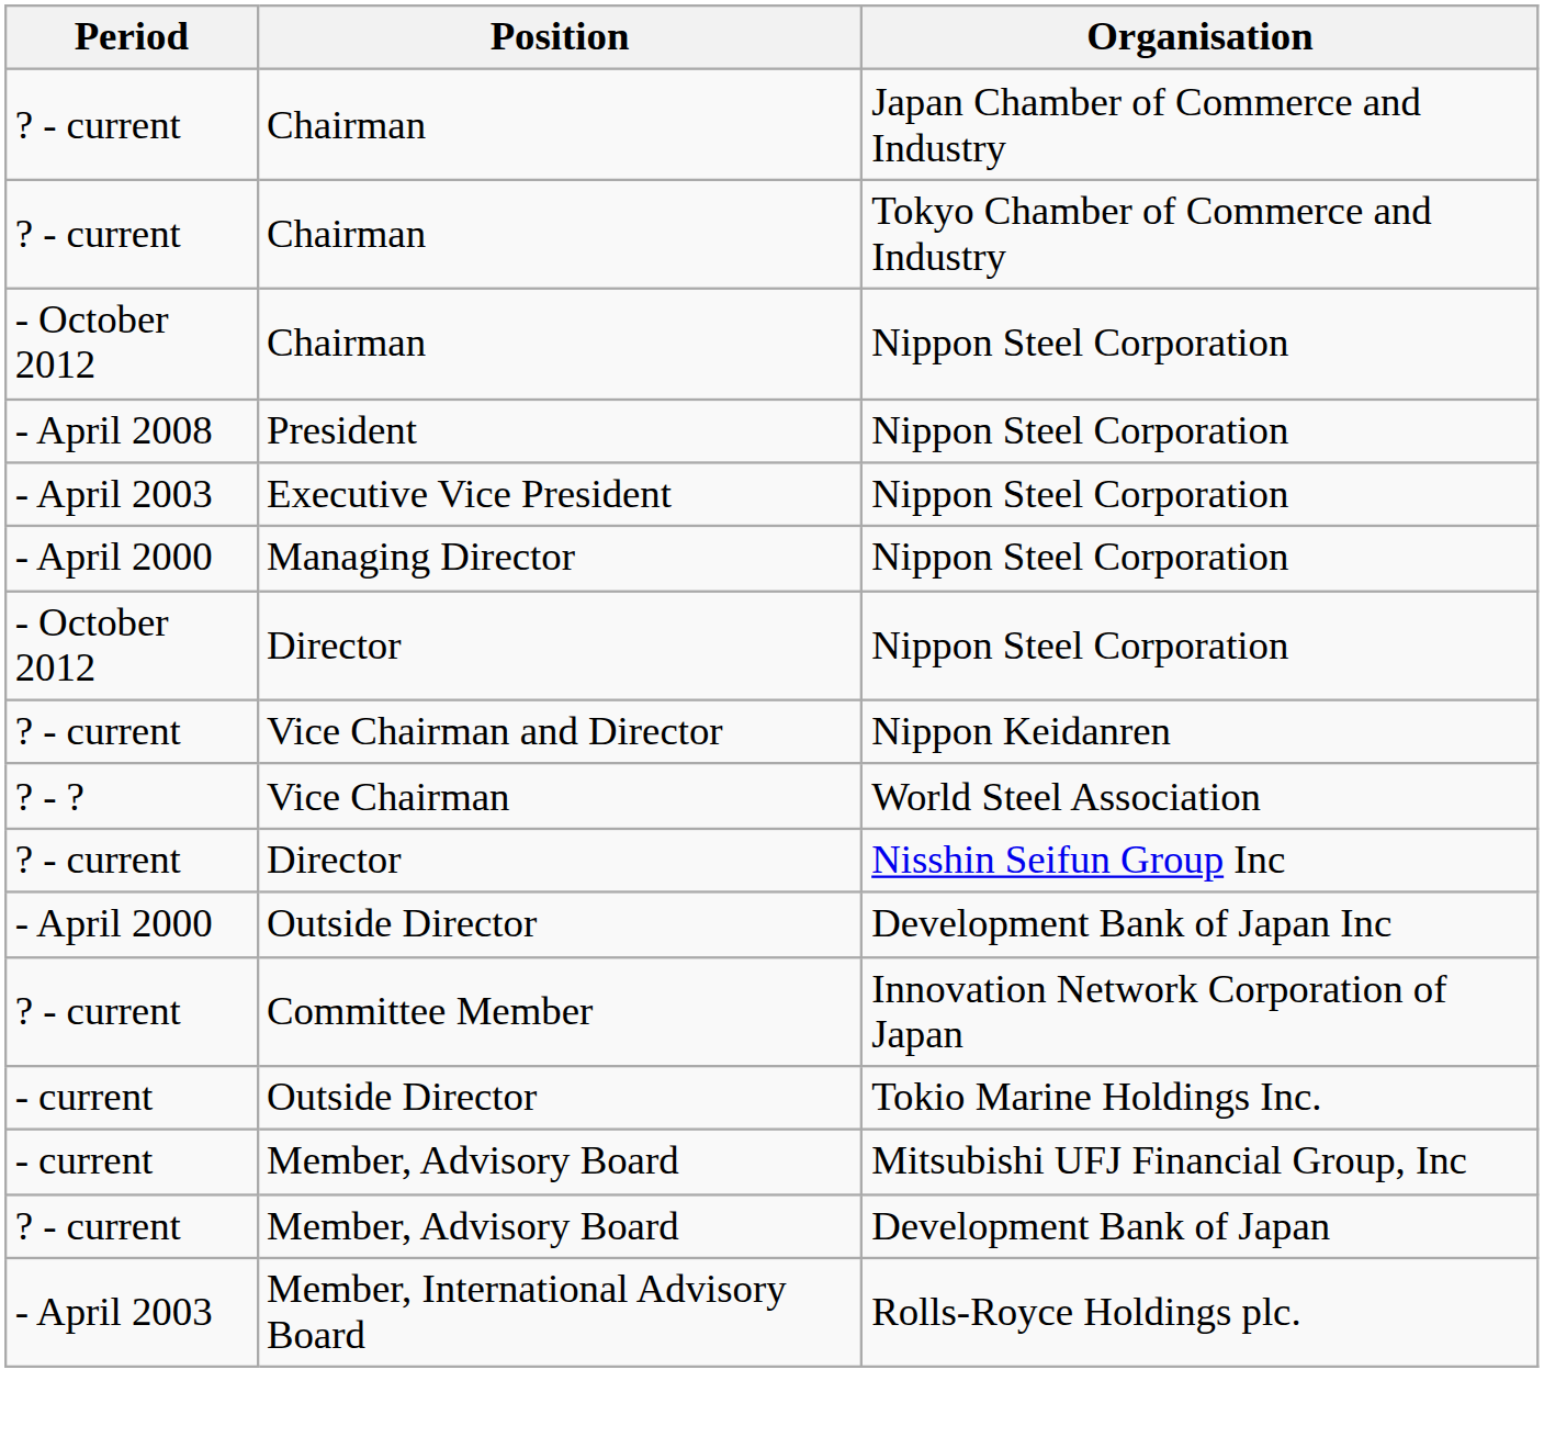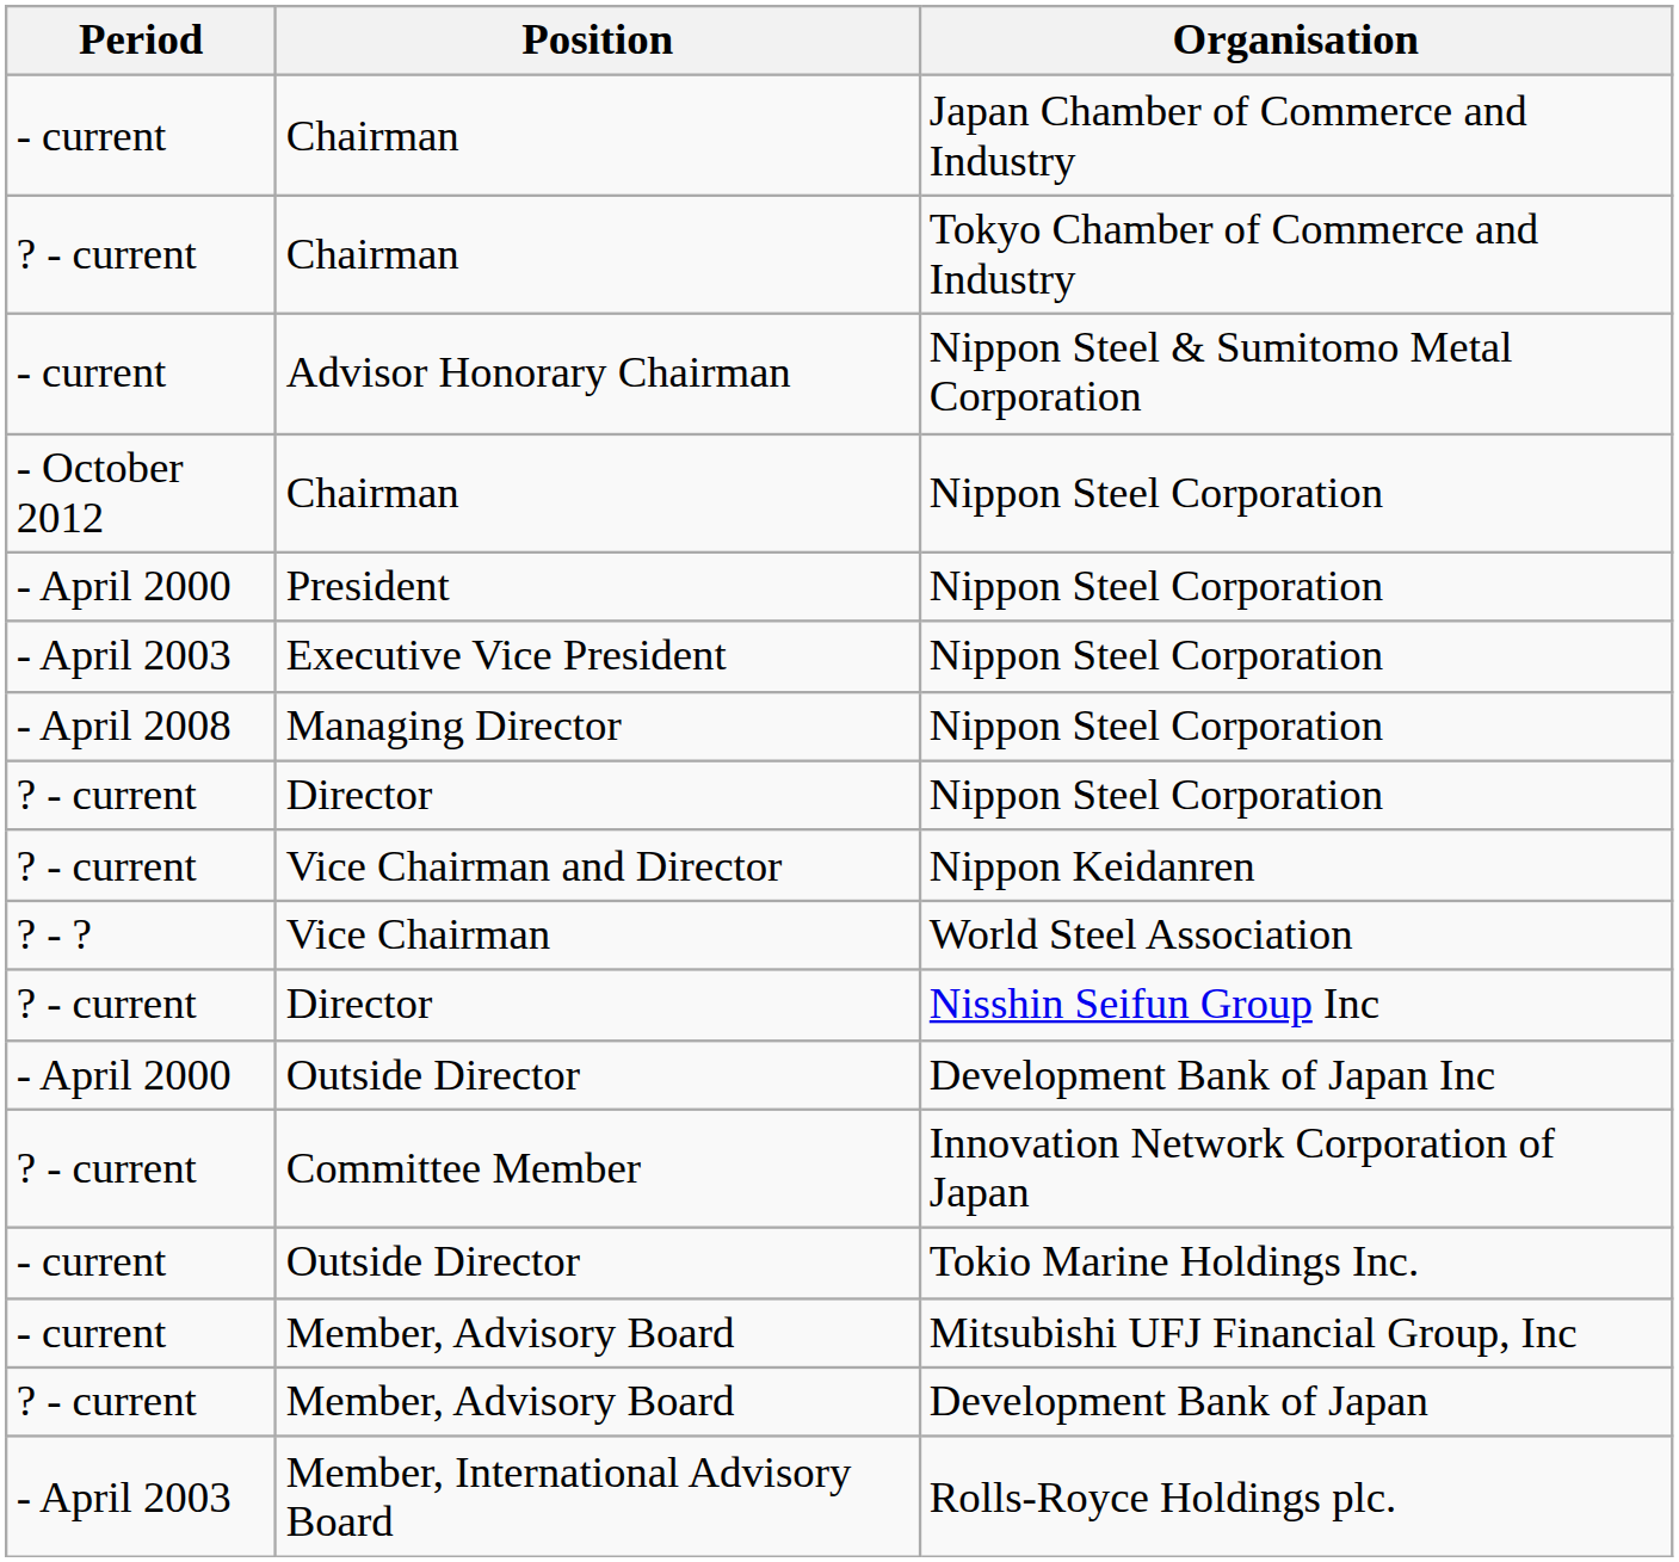 <table class="wikitable sortable">
 <tr>
 <th>Period</th>
 <th>Position</th>
 <th>Organisation</th>
 </tr>
 <tr>
-<td>? - current</td>
+<td> - current</td>
 <td>Chairman</td>
 <td>Japan Chamber of Commerce and Industry</td>
 </tr>
 <tr>
 <td>? - current</td>
 <td>Chairman</td>
 <td>Tokyo Chamber of Commerce and Industry</td>
 </tr>
 <tr>
+<td> - current</td>
+<td>Advisor Honorary Chairman</td>
+<td>Nippon Steel & Sumitomo Metal Corporation</td>
+</tr>
+<tr>
 <td> - October 2012</td>
 <td>Chairman</td>
 <td>Nippon Steel Corporation</td>
 </tr>
 <tr>
-<td> - April 2008</td>
+<td> - April 2000</td>
 <td>President</td>
 <td>Nippon Steel Corporation</td>
 </tr>
 <tr>
 <td> - April 2003</td>
 <td>Executive Vice President</td>
 <td>Nippon Steel Corporation</td>
 </tr>
 <tr>
-<td> - April 2000</td>
+<td> - April 2008</td>
 <td>Managing Director</td>
 <td>Nippon Steel Corporation</td>
 </tr>
 <tr>
-<td> - October 2012</td>
+<td>? - current</td>
 <td>Director</td>
 <td>Nippon Steel Corporation</td>
 </tr>
 <tr>
 <td>? - current</td>
 <td>Vice Chairman and Director</td>
 <td>Nippon Keidanren</td>
 </tr>
 <tr>
 <td>? - ?</td>
 <td>Vice Chairman</td>
 <td>World Steel Association</td>
 </tr>
 <tr>
 <td>? - current</td>
 <td>Director</td>
 <td><a href='#'>Nisshin Seifun Group</a> Inc</td>
 </tr>
 <tr>
 <td> - April 2000</td>
 <td>Outside Director</td>
 <td>Development Bank of Japan Inc</td>
 </tr>
 <tr>
 <td>? - current</td>
 <td>Committee Member</td>
 <td>Innovation Network Corporation of Japan</td>
 </tr>
 <tr>
 <td> - current</td>
 <td>Outside Director</td>
 <td>Tokio Marine Holdings Inc.</td>
 </tr>
 <tr>
 <td> - current</td>
 <td>Member, Advisory Board</td>
 <td>Mitsubishi UFJ Financial Group, Inc</td>
 </tr>
 <tr>
 <td>? - current</td>
 <td>Member, Advisory Board</td>
 <td>Development Bank of Japan</td>
 </tr>
 <tr>
 <td> - April 2003</td>
 <td>Member, International Advisory Board</td>
 <td>Rolls-Royce Holdings plc.</td>
 </tr>
 </table>
